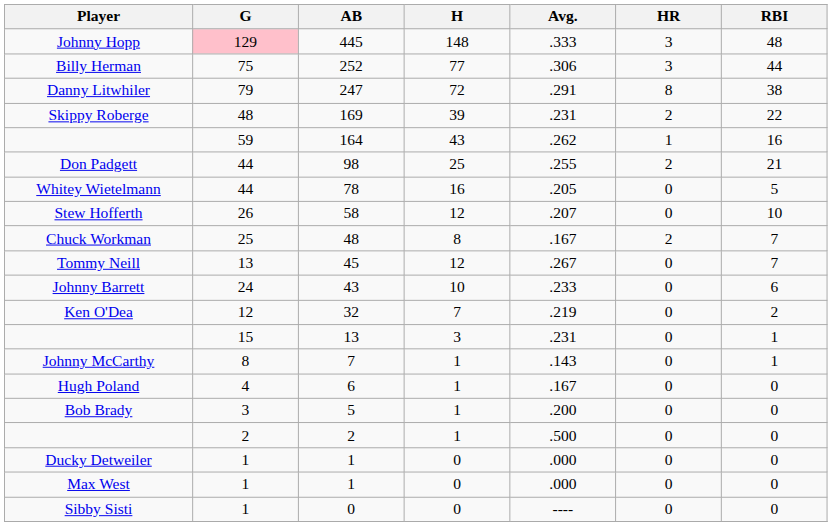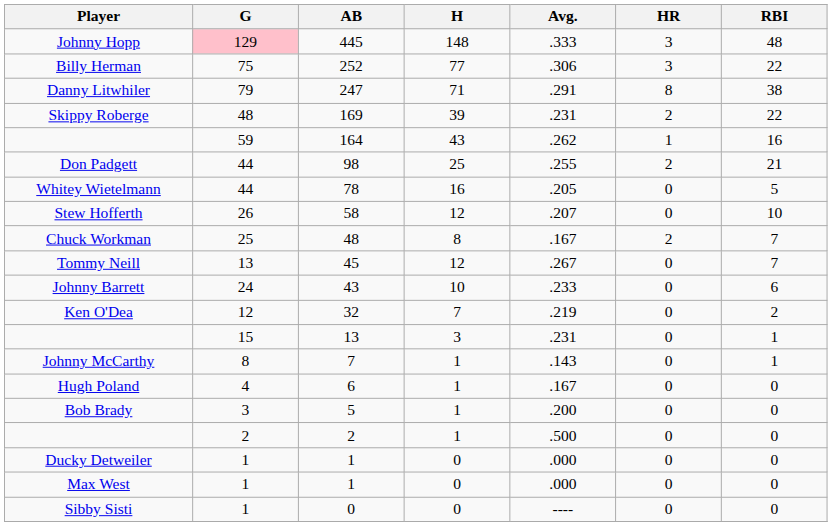 <table class="wikitable sortable">
 <tr>
 <th bgcolor="#DDDDFF" width="16%">Player</th>
 <th bgcolor="#DDDDFF" width="9%">G</th>
 <th bgcolor="#DDDDFF" width="9%">AB</th>
 <th bgcolor="#DDDDFF" width="9%">H</th>
 <th bgcolor="#DDDDFF" width="9%">Avg.</th>
 <th bgcolor="#DDDDFF" width="9%">HR</th>
 <th bgcolor="#DDDDFF" width="9%">RBI</th>
 </tr>
 <tr align="center">
 <td><a href='#'>Johnny Hopp</a></td>
 <td style="background: pink;">129</td>
 <td>445</td>
 <td>148</td>
 <td>.333</td>
 <td>3</td>
 <td>48</td>
 </tr>
 <tr align="center">
 <td><a href='#'>Billy Herman</a></td>
 <td>75</td>
 <td>252</td>
 <td>77</td>
 <td>.306</td>
 <td>3</td>
-<td>44</td>
+<td>22</td>
 </tr>
 <tr align="center">
 <td><a href='#'>Danny Litwhiler</a></td>
 <td>79</td>
 <td>247</td>
-<td>72</td>
+<td>71</td>
 <td>.291</td>
 <td>8</td>
 <td>38</td>
 </tr>
 <tr align="center">
 <td><a href='#'>Skippy Roberge</a></td>
 <td>48</td>
 <td>169</td>
 <td>39</td>
 <td>.231</td>
 <td>2</td>
 <td>22</td>
 </tr>
 <tr align="center">
 <td></td>
 <td>59</td>
 <td>164</td>
 <td>43</td>
 <td>.262</td>
 <td>1</td>
 <td>16</td>
 </tr>
 <tr align="center">
 <td><a href='#'>Don Padgett</a></td>
 <td>44</td>
 <td>98</td>
 <td>25</td>
 <td>.255</td>
 <td>2</td>
 <td>21</td>
 </tr>
 <tr align="center">
 <td><a href='#'>Whitey Wietelmann</a></td>
 <td>44</td>
 <td>78</td>
 <td>16</td>
 <td>.205</td>
 <td>0</td>
 <td>5</td>
 </tr>
 <tr align="center">
 <td><a href='#'>Stew Hofferth</a></td>
 <td>26</td>
 <td>58</td>
 <td>12</td>
 <td>.207</td>
 <td>0</td>
 <td>10</td>
 </tr>
 <tr align="center">
 <td><a href='#'>Chuck Workman</a></td>
 <td>25</td>
 <td>48</td>
 <td>8</td>
 <td>.167</td>
 <td>2</td>
 <td>7</td>
 </tr>
 <tr align="center">
 <td><a href='#'>Tommy Neill</a></td>
 <td>13</td>
 <td>45</td>
 <td>12</td>
 <td>.267</td>
 <td>0</td>
 <td>7</td>
 </tr>
 <tr align="center">
 <td><a href='#'>Johnny Barrett</a></td>
 <td>24</td>
 <td>43</td>
 <td>10</td>
 <td>.233</td>
 <td>0</td>
 <td>6</td>
 </tr>
 <tr align="center">
 <td><a href='#'>Ken O'Dea</a></td>
 <td>12</td>
 <td>32</td>
 <td>7</td>
 <td>.219</td>
 <td>0</td>
 <td>2</td>
 </tr>
 <tr align="center">
 <td></td>
 <td>15</td>
 <td>13</td>
 <td>3</td>
 <td>.231</td>
 <td>0</td>
 <td>1</td>
 </tr>
 <tr align="center">
 <td><a href='#'>Johnny McCarthy</a></td>
 <td>8</td>
 <td>7</td>
 <td>1</td>
 <td>.143</td>
 <td>0</td>
 <td>1</td>
 </tr>
 <tr align="center">
 <td><a href='#'>Hugh Poland</a></td>
 <td>4</td>
 <td>6</td>
 <td>1</td>
 <td>.167</td>
 <td>0</td>
 <td>0</td>
 </tr>
 <tr align="center">
 <td><a href='#'>Bob Brady</a></td>
 <td>3</td>
 <td>5</td>
 <td>1</td>
 <td>.200</td>
 <td>0</td>
 <td>0</td>
 </tr>
 <tr align="center">
 <td></td>
 <td>2</td>
 <td>2</td>
 <td>1</td>
 <td>.500</td>
 <td>0</td>
 <td>0</td>
 </tr>
 <tr align="center">
 <td><a href='#'>Ducky Detweiler</a></td>
 <td>1</td>
 <td>1</td>
 <td>0</td>
 <td>.000</td>
 <td>0</td>
 <td>0</td>
 </tr>
 <tr align="center">
 <td><a href='#'>Max West</a></td>
 <td>1</td>
 <td>1</td>
 <td>0</td>
 <td>.000</td>
 <td>0</td>
 <td>0</td>
 </tr>
 <tr align="center">
 <td><a href='#'>Sibby Sisti</a></td>
 <td>1</td>
 <td>0</td>
 <td>0</td>
 <td>----</td>
 <td>0</td>
 <td>0</td>
 </tr>
 <tr align="center">
 </tr>
 </table>
